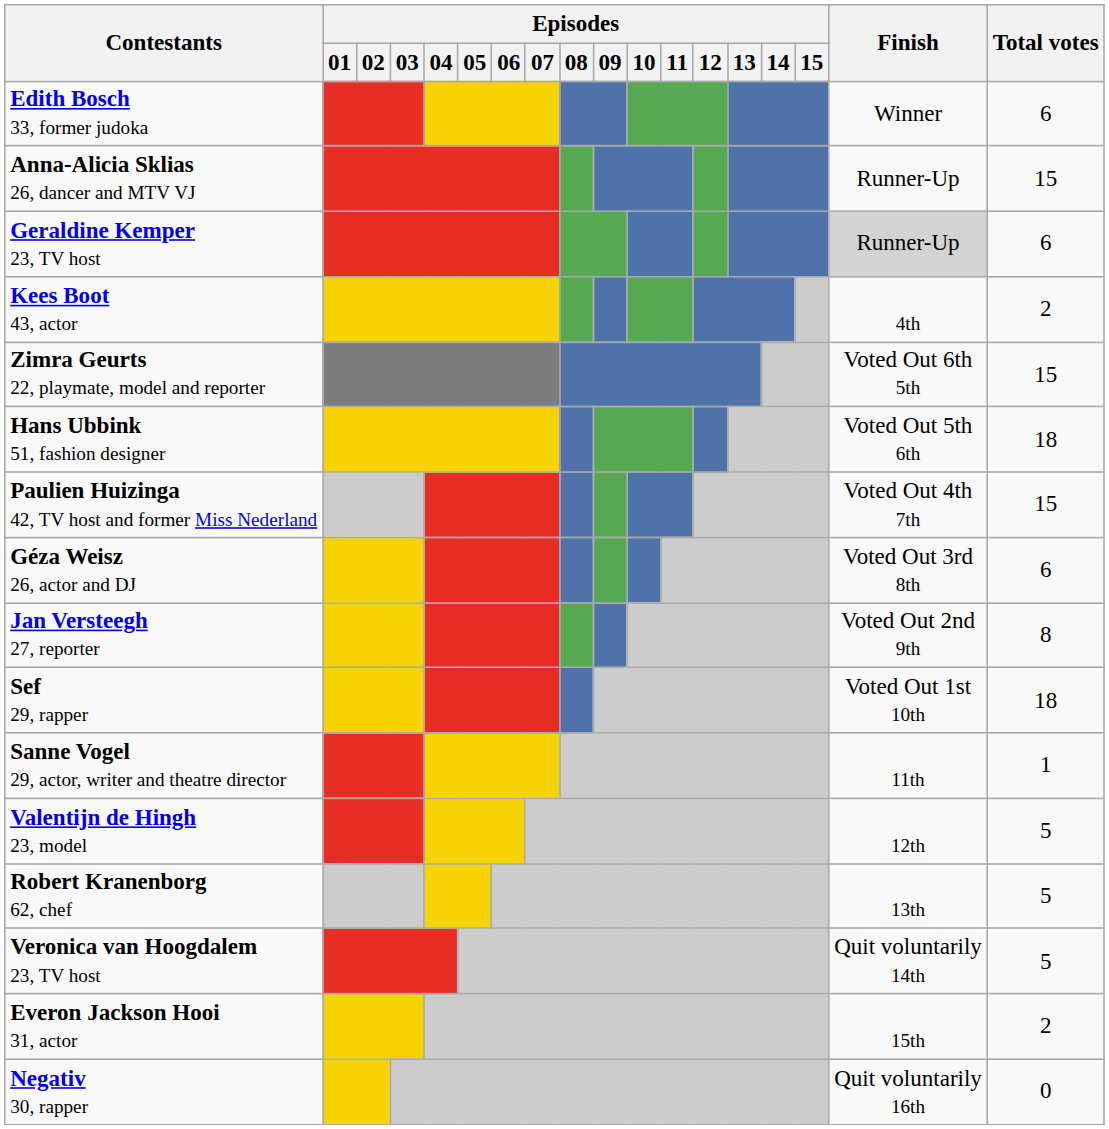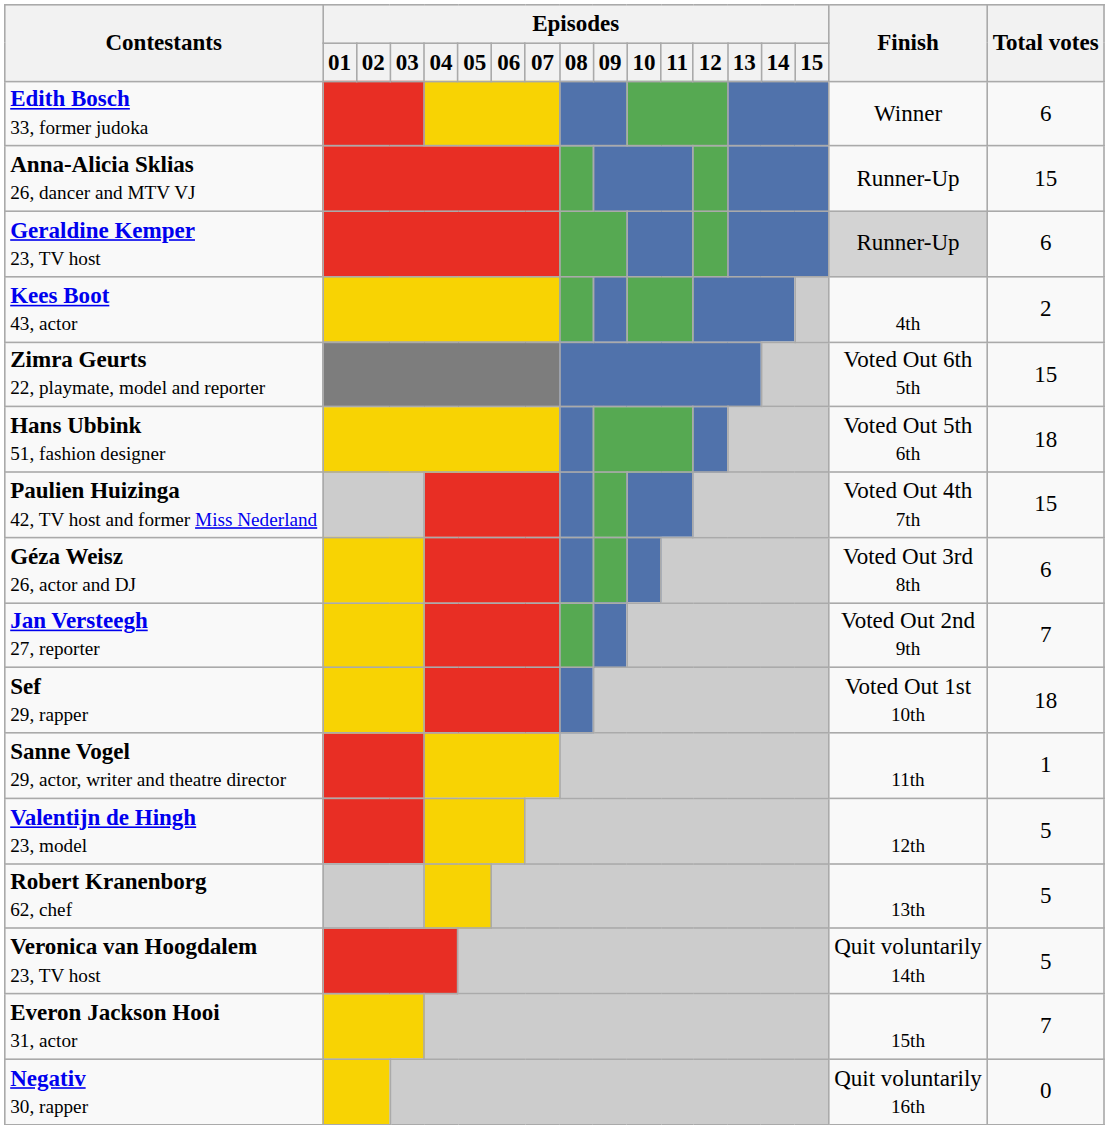 <table class="wikitable" style="font-size:90%; text-align:center;">
 <tr>
 <th rowspan=2>Contestants</th>
 <th colspan=15>Episodes</th>
 <th rowspan=2>Finish</th>
 <th rowspan=2>Total votes</th>
 </tr>
 <tr>
 <th>01</th>
 <th>02</th>
 <th>03</th>
 <th>04</th>
 <th>05</th>
 <th>06</th>
 <th>07</th>
 <th>08</th>
 <th>09</th>
 <th>10</th>
 <th>11</th>
 <th>12</th>
 <th>13</th>
 <th>14</th>
 <th>15</th>
 </tr>
 <tr>
 <td align=left><strong><a href='#'>Edith Bosch</a></strong><br><small>33, former judoka</small></td>
 <td colspan=3 bgcolor="E82E24"></td>
 <td colspan=4 bgcolor="F8D303"></td>
 <td colspan=2 bgcolor="5072AB"></td>
 <td colspan=3 bgcolor="56A952"></td>
 <td colspan=3 bgcolor="5072AB"></td>
 <td>Winner</td>
 <td>6</td>
 </tr>
 <tr>
 <td align=left><strong>Anna-Alicia Sklias</strong><br><small>26, dancer and MTV VJ</small></td>
 <td colspan=7 bgcolor="E82E24"></td>
 <td colspan=1 bgcolor="56A952"></td>
 <td colspan=3 bgcolor="5072AB"></td>
 <td colspan=1 bgcolor="56A952"></td>
 <td colspan=3 bgcolor="5072AB"></td>
 <td>Runner-Up</td>
 <td>15</td>
 </tr>
 <tr>
 <td align=left><strong><a href='#'>Geraldine Kemper</a></strong><br><small>23, TV host</small></td>
 <td colspan=7 bgcolor="E82E24"></td>
 <td colspan=2 bgcolor="56A952"></td>
 <td colspan=2 bgcolor="5072AB"></td>
 <td colspan=1 bgcolor="56A952"></td>
 <td colspan=3 bgcolor="5072AB"></td>
 <td style="background: lightgrey;">Runner-Up</td>
 <td>6</td>
 </tr>
 <tr>
 <td align=left><strong><a href='#'>Kees Boot</a></strong><br><small>43, actor</small></td>
 <td colspan=7 bgcolor="F8D303"></td>
 <td colspan=1 bgcolor="56A952"></td>
 <td colspan=1 bgcolor="5072AB"></td>
 <td colspan=2 bgcolor="56A952"></td>
 <td colspan=3 bgcolor="5072AB"></td>
 <td colspan=1 bgcolor="CCCCCC"></td>
 <td><br><small>4th</small></td>
 <td>2</td>
 </tr>
 <tr>
 <td align=left><strong>Zimra Geurts</strong><br><small>22, playmate, model and reporter</small></td>
 <td colspan=7 bgcolor="7D7D7D"></td>
 <td colspan=6 bgcolor="5072AB"></td>
 <td colspan=2 bgcolor="CCCCCC"></td>
 <td>Voted Out 6th<br><small>5th</small></td>
 <td>15</td>
 </tr>
 <tr>
 <td align=left><strong>Hans Ubbink</strong><br><small>51, fashion designer</small></td>
 <td colspan=7 bgcolor="F8D303"></td>
 <td colspan=1 bgcolor="5072AB"></td>
 <td colspan=3 bgcolor="56A952"></td>
 <td colspan=1 bgcolor="5072AB"></td>
 <td colspan=3 bgcolor="CCCCCC"></td>
 <td>Voted Out 5th<br><small>6th</small></td>
 <td>18</td>
 </tr>
 <tr>
 <td align=left><strong>Paulien Huizinga</strong><br><small>42, TV host and former <a href='#'>Miss Nederland</a></small></td>
 <td colspan=3 bgcolor="CCCCCC"></td>
 <td colspan=4 bgcolor="E82E24"></td>
 <td colspan=1 bgcolor="5072AB"></td>
 <td colspan=1 bgcolor="56A952"></td>
 <td colspan=2 bgcolor="5072AB"></td>
 <td colspan=4 bgcolor="CCCCCC"></td>
 <td>Voted Out 4th<br><small>7th</small></td>
 <td>15</td>
 </tr>
 <tr>
 <td align=left><strong>Géza Weisz</strong><br><small>26, actor and DJ</small></td>
 <td colspan=3 bgcolor="F8D303"></td>
 <td colspan=4 bgcolor="E82E24"></td>
 <td colspan=1 bgcolor="5072AB"></td>
 <td colspan=1 bgcolor="56A952"></td>
 <td colspan=1 bgcolor="5072AB"></td>
 <td colspan=5 bgcolor="CCCCCC"></td>
 <td>Voted Out 3rd<br><small>8th</small></td>
 <td>6</td>
 </tr>
 <tr>
 <td align=left><strong><a href='#'>Jan Versteegh</a></strong><br><small>27, reporter</small></td>
 <td colspan=3 bgcolor="F8D303"></td>
 <td colspan=4 bgcolor="E82E24"></td>
 <td colspan=1 bgcolor="56A952"></td>
 <td colspan=1 bgcolor="5072AB"></td>
 <td colspan=6 bgcolor="CCCCCC"></td>
 <td>Voted Out 2nd<br><small>9th</small></td>
-<td>8</td>
+<td>7</td>
 </tr>
 <tr>
 <td align=left><strong>Sef</strong><br><small>29, rapper</small></td>
 <td colspan=3 bgcolor="F8D303"></td>
 <td colspan=4 bgcolor="E82E24"></td>
 <td colspan=1 bgcolor="5072AB"></td>
 <td colspan=7 bgcolor="CCCCCC"></td>
 <td>Voted Out 1st<br><small>10th</small></td>
 <td>18</td>
 </tr>
 <tr>
 <td align=left><strong>Sanne Vogel</strong><br><small>29, actor, writer and theatre director</small></td>
 <td colspan=3 bgcolor="E82E24"></td>
 <td colspan=4 bgcolor="F8D303"></td>
 <td colspan=8 bgcolor="CCCCCC"></td>
 <td><br><small>11th</small></td>
 <td>1</td>
 </tr>
 <tr>
 <td align=left><strong><a href='#'>Valentijn de Hingh</a></strong><br><small>23, model</small></td>
 <td colspan=3 bgcolor="E82E24"></td>
 <td colspan=3 bgcolor="F8D303"></td>
 <td colspan=9 bgcolor="CCCCCC"></td>
 <td><br><small>12th</small></td>
 <td>5</td>
 </tr>
 <tr>
 <td align=left><strong>Robert Kranenborg</strong><br><small>62, chef</small></td>
 <td colspan=3 bgcolor="CCCCCC"></td>
 <td colspan=2 bgcolor="F8D303"></td>
 <td colspan=10 bgcolor="CCCCCC"></td>
 <td><br><small>13th</small></td>
 <td>5</td>
 </tr>
 <tr>
 <td align=left><strong>Veronica van Hoogdalem</strong><br><small>23, TV host</small></td>
 <td colspan=4 bgcolor="E82E24"></td>
 <td colspan=11 bgcolor="CCCCCC"></td>
 <td>Quit voluntarily<br><small>14th</small></td>
 <td>5</td>
 </tr>
 <tr>
 <td align=left><strong>Everon Jackson Hooi</strong><br><small>31, actor</small></td>
 <td colspan=3 bgcolor="F8D303"></td>
 <td colspan=12 bgcolor="CCCCCC"></td>
 <td><br><small>15th</small></td>
-<td>2</td>
+<td>7</td>
 </tr>
 <tr>
 <td align=left><strong><a href='#'>Negativ</a></strong><br><small>30, rapper</small></td>
 <td colspan=2 bgcolor="F8D303"></td>
 <td colspan=13 bgcolor="CCCCCC"></td>
 <td>Quit voluntarily<br><small>16th</small></td>
 <td>0</td>
 </tr>
 </table>
